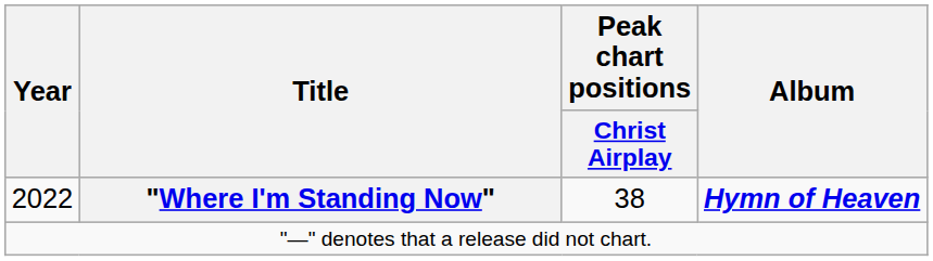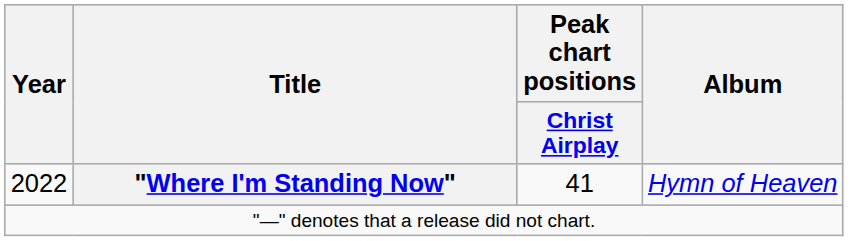 <table class="wikitable plainrowheaders" style=text-align:center;>
 <tr>
 <th scope="col" rowspan="2">Year</th>
 <th scope="col" rowspan="2" style="width:17em;">Title</th>
 <th scope="col" colspan="1">Peak chart positions</th>
 <th scope="col" rowspan="2">Album</th>
 </tr>
 <tr>
 <th scope="col" style="width:3em;font-size:90%;"><a href='#'>Christ<br> Airplay</a><br></th>
 </tr>
 <tr>
 <td>2022</td>
 <th scope="row">"<a href='#'>Where I'm Standing Now</a>" <br></th>
-<td>38</td>
-<td><strong><em><a href='#'>Hymn of Heaven</a></em></strong></td>
+<td>41</td>
+<td><em><a href='#'>Hymn of Heaven</a></em></td>
 </tr>
 <tr>
 <td colspan="4" style="font-size:9pt">"—" denotes that a release did not chart.</td>
 </tr>
 </table>
